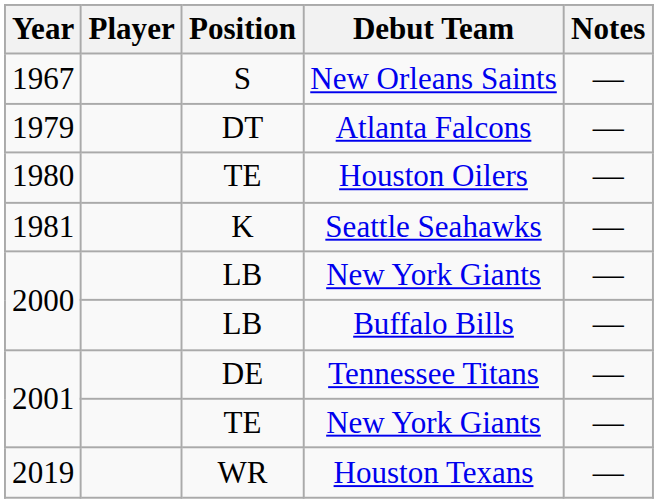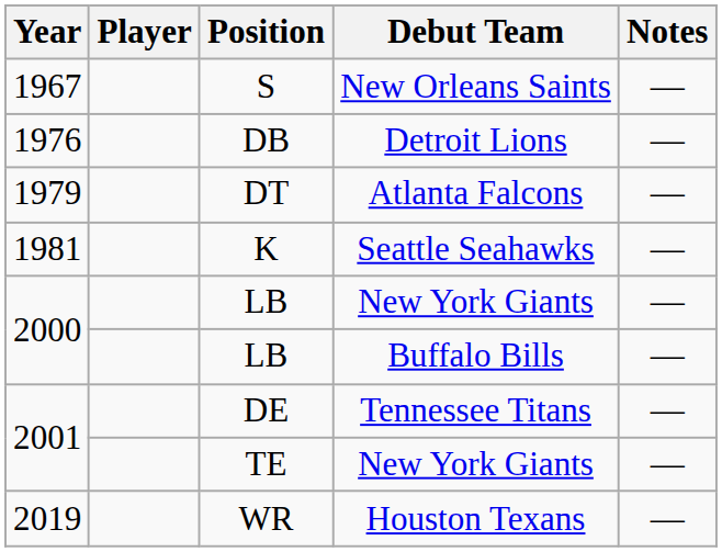 <table class="wikitable sortable" style="text-align: center;">
 <tr>
 <th>Year</th>
 <th>Player</th>
 <th>Position</th>
 <th>Debut Team</th>
 <th>Notes</th>
 </tr>
 <tr>
 <td align="center">1967</td>
 <td align="center"></td>
 <td align="center">S</td>
 <td align="center"><a href='#'>New Orleans Saints</a></td>
 <td align="center">—</td>
 </tr>
 <tr>
+<td align="center">1976</td>
+<td align="center"></td>
+<td align="center">DB</td>
+<td align="center"><a href='#'>Detroit Lions</a></td>
+<td align="center">—</td>
+</tr>
+<tr>
 <td align="center">1979</td>
 <td align="center"></td>
 <td align="center">DT</td>
 <td align="center"><a href='#'>Atlanta Falcons</a></td>
-<td align="center">—</td>
-</tr>
-<tr>
-<td align="center">1980</td>
-<td align="center"></td>
-<td align="center">TE</td>
-<td align="center"><a href='#'>Houston Oilers</a></td>
 <td align="center">—</td>
 </tr>
 <tr>
 <td align="center">1981</td>
 <td align="center"></td>
 <td align="center">K</td>
 <td align="center"><a href='#'>Seattle Seahawks</a></td>
 <td align="center">—</td>
 </tr>
 <tr>
 <td rowspan="2">2000</td>
 <td align="center"></td>
 <td align="center">LB</td>
 <td align="center"><a href='#'>New York Giants</a></td>
 <td align="center">—</td>
 </tr>
 <tr>
 <td align="center"></td>
 <td align="center">LB</td>
 <td align="center"><a href='#'>Buffalo Bills</a></td>
 <td align="center">—</td>
 </tr>
 <tr>
 <td rowspan="2">2001</td>
 <td align="center"></td>
 <td align="center">DE</td>
 <td align="center"><a href='#'>Tennessee Titans</a></td>
 <td align="center">—</td>
 </tr>
 <tr>
 <td align="center"></td>
 <td align="center">TE</td>
 <td align="center"><a href='#'>New York Giants</a></td>
 <td align="center">—</td>
 </tr>
 <tr>
 <td align="center">2019</td>
 <td align="center"></td>
 <td align="center">WR</td>
 <td align="center"><a href='#'>Houston Texans</a></td>
 <td align="center">—</td>
 </tr>
 </table>
